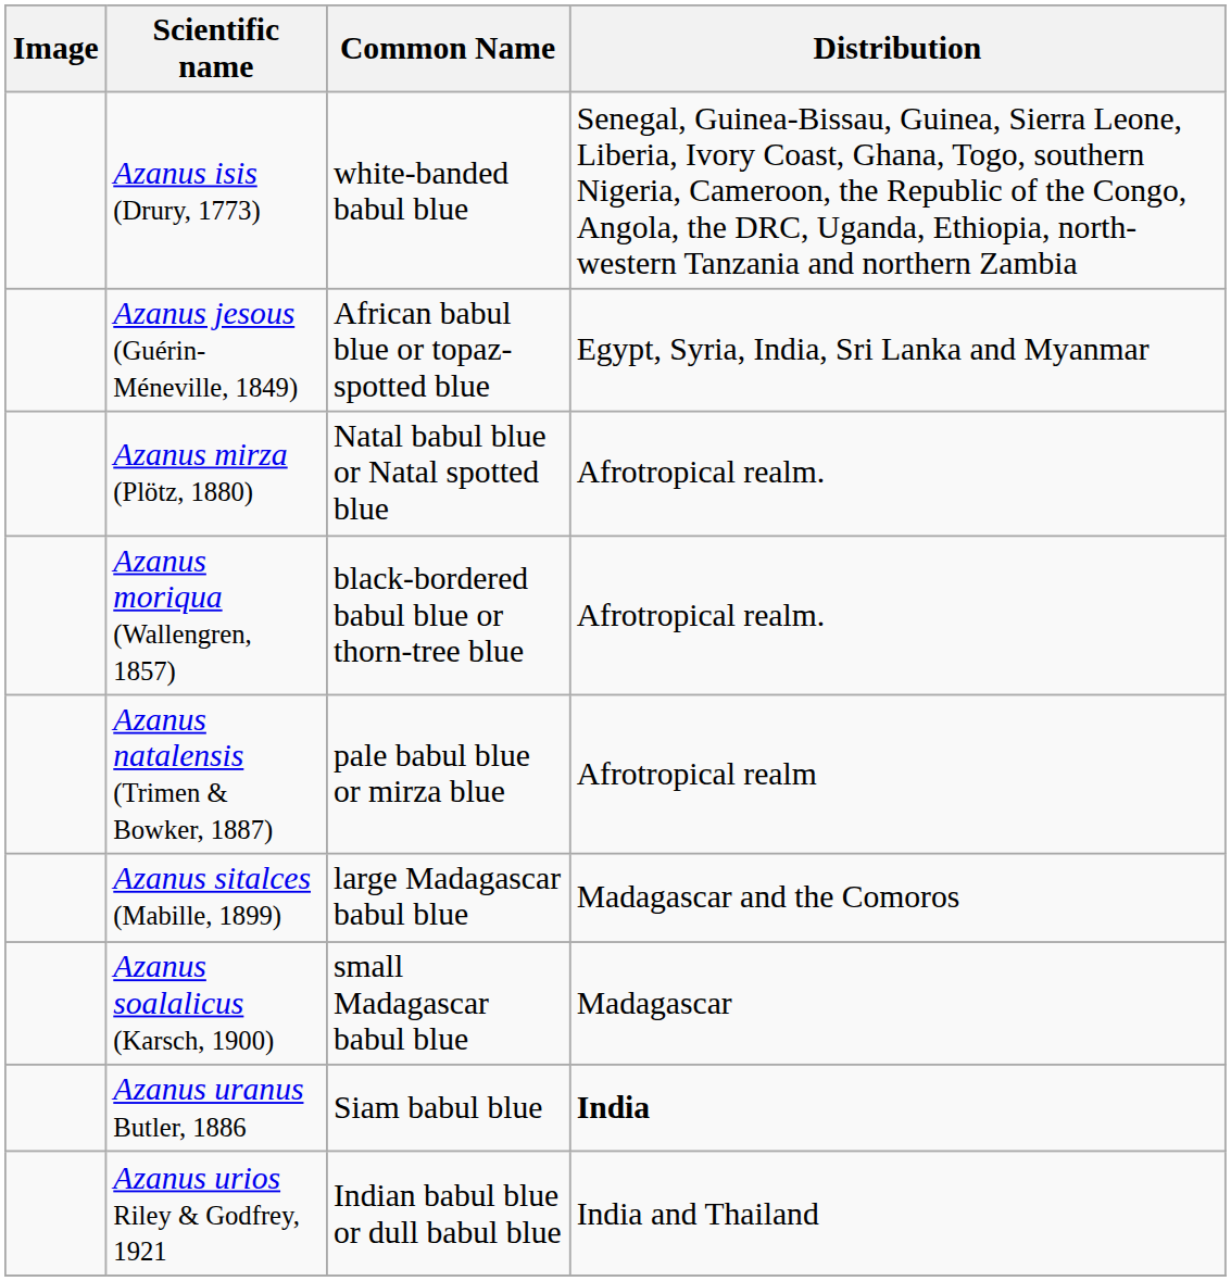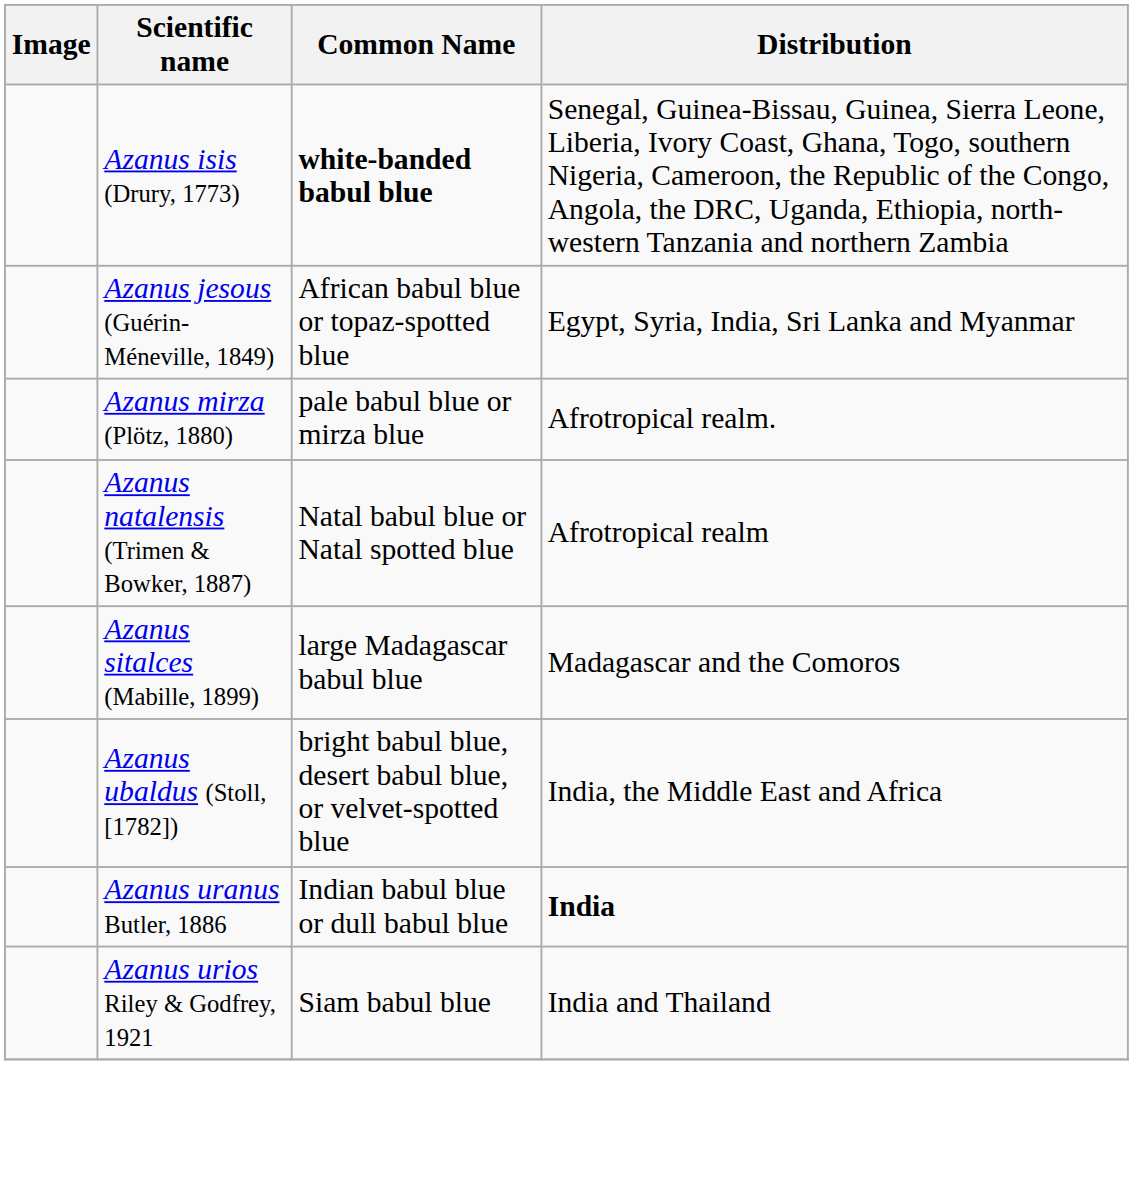 <table class="wikitable">
 <tr>
 <th>Image</th>
 <th>Scientific name</th>
 <th>Common Name</th>
 <th>Distribution</th>
 </tr>
 <tr>
 <td></td>
 <td><em><a href='#'>Azanus isis</a></em> <small>(Drury, 1773)</small></td>
-<td>white-banded babul blue</td>
+<td><strong>white-banded babul blue</strong></td>
 <td>Senegal, Guinea-Bissau, Guinea, Sierra Leone, Liberia, Ivory Coast, Ghana, Togo, southern Nigeria, Cameroon, the Republic of the Congo, Angola, the DRC, Uganda, Ethiopia, north-western Tanzania and northern Zambia</td>
 </tr>
 <tr>
 <td></td>
 <td><em><a href='#'>Azanus jesous</a></em> <small>(Guérin-Méneville, 1849)</small></td>
 <td>African babul blue or topaz-spotted blue</td>
 <td>Egypt, Syria, India, Sri Lanka and Myanmar</td>
 </tr>
 <tr>
 <td></td>
 <td><em><a href='#'>Azanus mirza</a></em> <small>(Plötz, 1880)</small></td>
-<td>Natal babul blue or Natal spotted blue</td>
-<td>Afrotropical realm.</td>
-</tr>
-<tr>
-<td></td>
-<td><em><a href='#'>Azanus moriqua</a></em> <small>(Wallengren, 1857)</small></td>
-<td>black-bordered babul blue or thorn-tree blue</td>
+<td>pale babul blue or mirza blue</td>
 <td>Afrotropical realm.</td>
 </tr>
 <tr>
 <td></td>
 <td><em><a href='#'>Azanus natalensis</a></em> <small>(Trimen & Bowker, 1887)</small></td>
-<td>pale babul blue or mirza blue</td>
+<td>Natal babul blue or Natal spotted blue</td>
 <td>Afrotropical realm</td>
 </tr>
 <tr>
 <td></td>
 <td><em><a href='#'>Azanus sitalces</a></em> <small>(Mabille, 1899)</small></td>
 <td>large Madagascar babul blue</td>
 <td>Madagascar and the Comoros</td>
 </tr>
 <tr>
 <td></td>
-<td><em><a href='#'>Azanus soalalicus</a></em> <small>(Karsch, 1900)</small></td>
-<td>small Madagascar babul blue</td>
-<td>Madagascar</td>
+<td><em><a href='#'>Azanus ubaldus</a></em> <small>(Stoll, [1782])</small></td>
+<td>bright babul blue, desert babul blue, or velvet-spotted blue</td>
+<td>India, the Middle East and Africa</td>
 </tr>
 <tr>
 <td></td>
 <td><em><a href='#'>Azanus uranus</a></em> <small>Butler, 1886</small></td>
-<td>Siam babul blue</td>
+<td>Indian babul blue or dull babul blue</td>
 <td><strong>India</strong></td>
 </tr>
 <tr>
 <td></td>
 <td><em><a href='#'>Azanus urios</a></em> <small>Riley & Godfrey, 1921</small></td>
-<td>Indian babul blue or dull babul blue</td>
+<td>Siam babul blue</td>
 <td>India and Thailand</td>
 </tr>
 <tr>
 </tr>
 </table>
